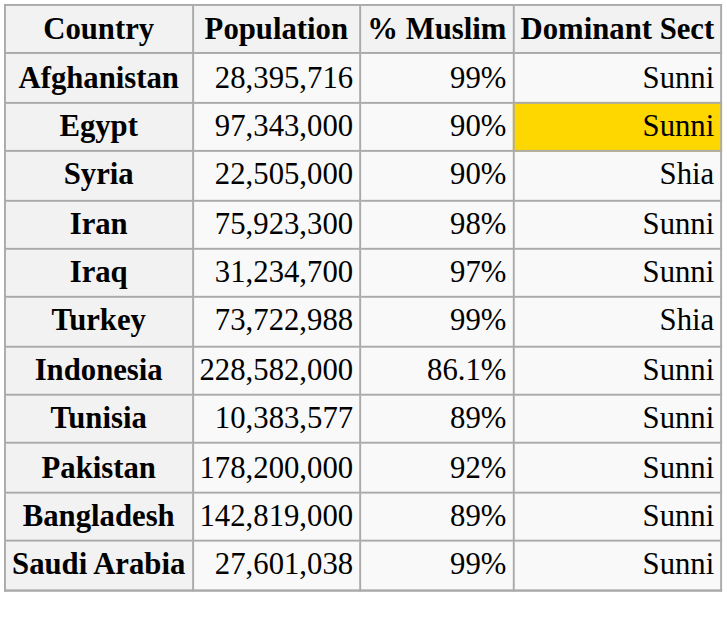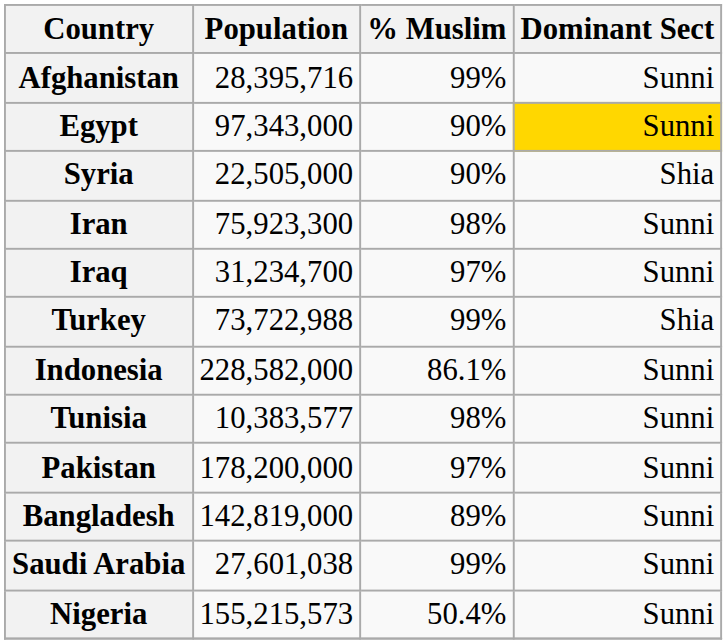 <table class=wikitable style="text-align:right">
 <tr>
 <th>Country</th>
 <th>Population</th>
 <th>% Muslim</th>
 <th>Dominant Sect</th>
 </tr>
 <tr>
 <th>Afghanistan</th>
 <td>28,395,716</td>
 <td>99%</td>
 <td>Sunni</td>
 </tr>
 <tr>
 <th>Egypt</th>
 <td>97,343,000</td>
 <td>90%</td>
 <td style="background: gold;">Sunni</td>
 </tr>
 <tr>
 <th>Syria</th>
 <td>22,505,000</td>
 <td>90%</td>
 <td>Shia</td>
 </tr>
 <tr>
 <th>Iran</th>
 <td>75,923,300</td>
 <td>98%</td>
 <td>Sunni</td>
 </tr>
 <tr>
 <th>Iraq</th>
 <td>31,234,700</td>
 <td>97%</td>
 <td>Sunni</td>
 </tr>
 <tr>
 <th>Turkey</th>
 <td>73,722,988</td>
 <td>99%</td>
 <td>Shia</td>
 </tr>
 <tr>
 <th>Indonesia</th>
 <td>228,582,000</td>
 <td>86.1%</td>
 <td>Sunni</td>
 </tr>
 <tr>
 <th>Tunisia</th>
 <td>10,383,577</td>
-<td>89%</td>
+<td>98%</td>
 <td>Sunni</td>
 </tr>
 <tr>
 <th>Pakistan</th>
 <td>178,200,000</td>
-<td>92%</td>
+<td>97%</td>
 <td>Sunni</td>
 </tr>
 <tr>
 <th>Bangladesh</th>
 <td>142,819,000</td>
 <td>89%</td>
 <td>Sunni</td>
 </tr>
 <tr>
 <th>Saudi Arabia</th>
 <td>27,601,038</td>
 <td>99%</td>
 <td>Sunni</td>
 </tr>
 <tr>
+<th>Nigeria</th>
+<td>155,215,573</td>
+<td>50.4%</td>
+<td>Sunni</td>
+</tr>
+<tr>
 </tr>
 </table>
